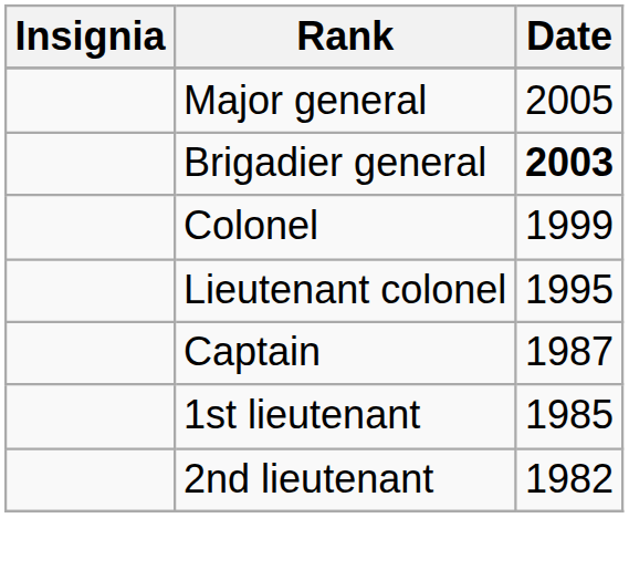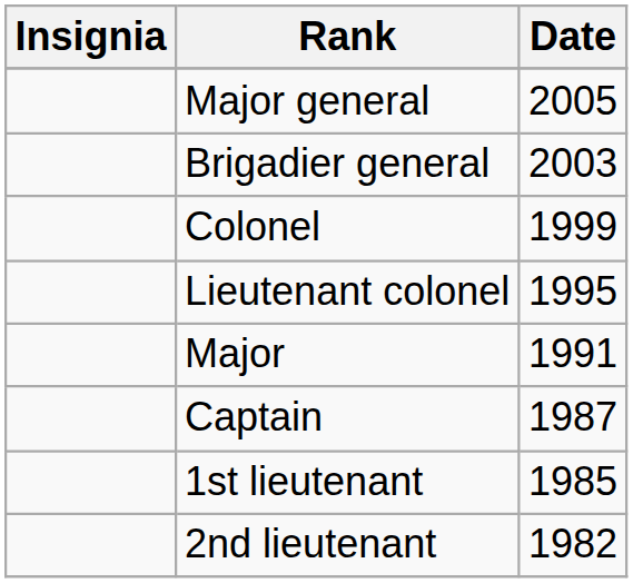 <table class="wikitable">
 <tr>
 <th>Insignia</th>
 <th>Rank</th>
 <th>Date</th>
 </tr>
 <tr>
 </tr>
 <tr>
 <td></td>
 <td>Major general</td>
 <td>2005</td>
 </tr>
 <tr>
 <td></td>
 <td>Brigadier general</td>
-<td><strong>2003</strong></td>
+<td>2003</td>
 </tr>
 <tr>
 <td></td>
 <td>Colonel</td>
 <td>1999</td>
 </tr>
 <tr>
 <td></td>
 <td>Lieutenant colonel</td>
 <td>1995</td>
+</tr>
+<tr>
+<td></td>
+<td>Major</td>
+<td>1991</td>
 </tr>
 <tr>
 <td></td>
 <td>Captain</td>
 <td>1987</td>
 </tr>
 <tr>
 <td></td>
 <td>1st lieutenant</td>
 <td>1985</td>
 </tr>
 <tr>
 <td></td>
 <td>2nd lieutenant</td>
 <td>1982</td>
 </tr>
 <tr>
 </tr>
 </table>
